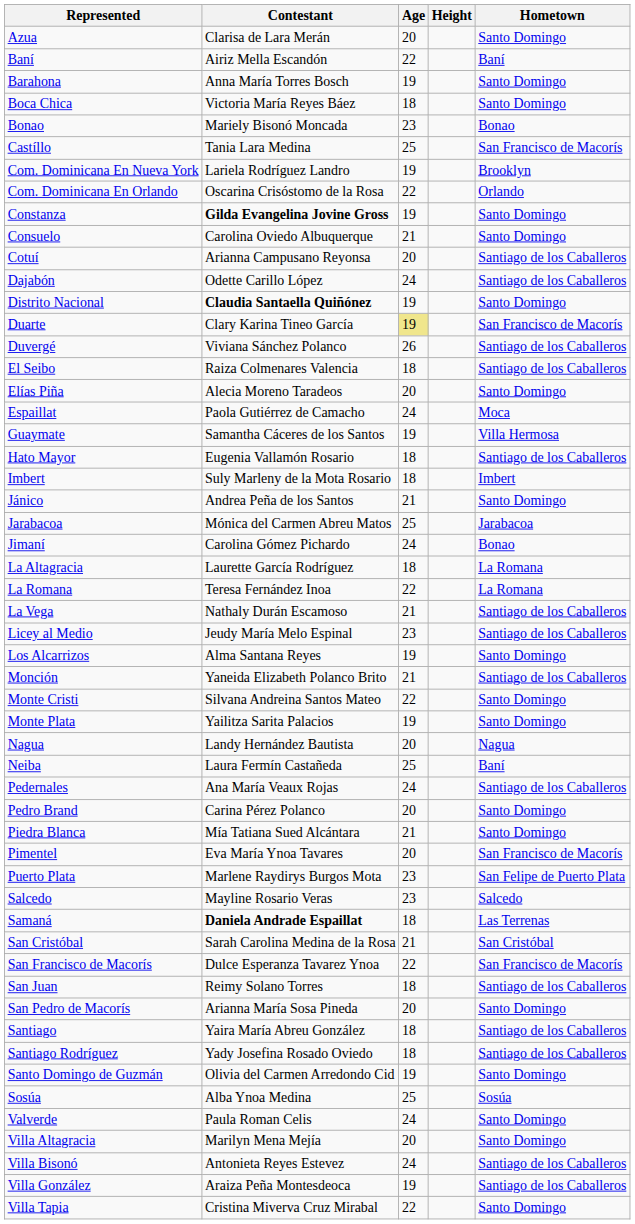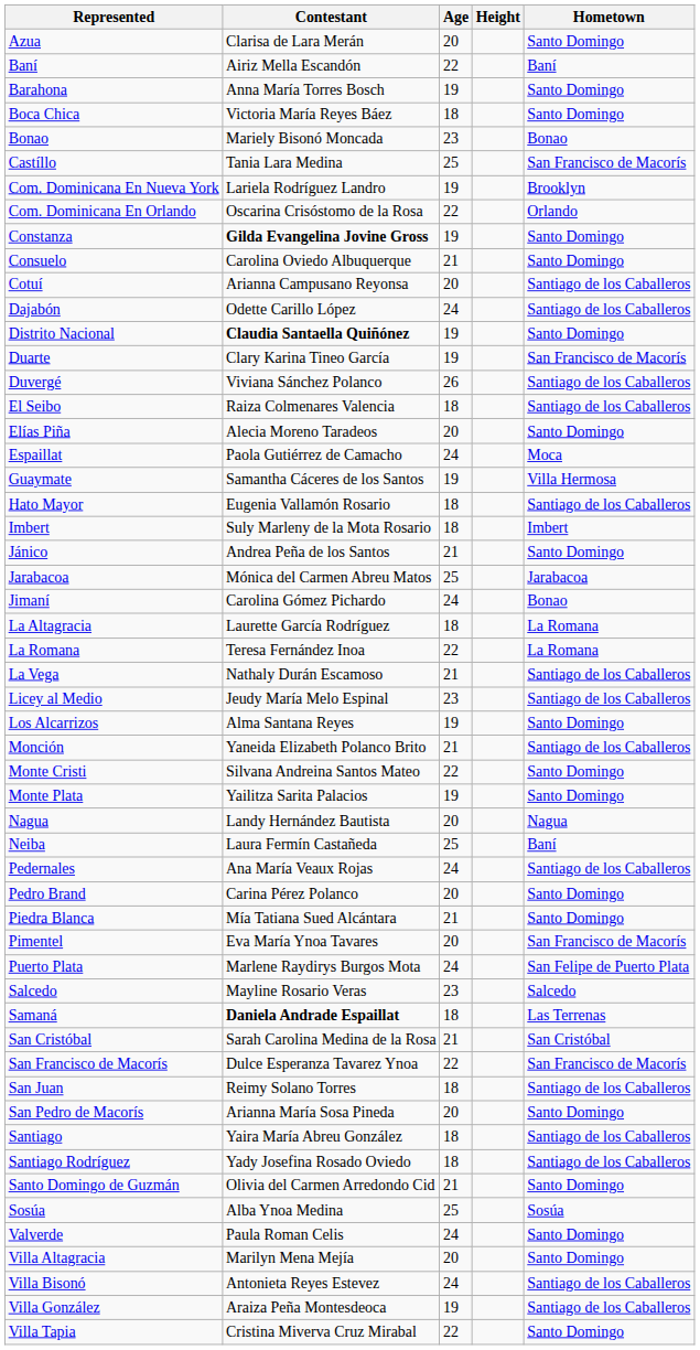 <table class="sortable wikitable">
 <tr>
 <th>Represented</th>
 <th>Contestant</th>
 <th>Age</th>
 <th>Height</th>
 <th>Hometown</th>
 </tr>
 <tr>
 <td><a href='#'>Azua</a></td>
 <td>Clarisa de Lara Merán</td>
 <td>20</td>
 <td></td>
 <td><a href='#'>Santo Domingo</a></td>
 </tr>
 <tr>
 <td><a href='#'>Baní</a></td>
 <td>Airiz Mella Escandón</td>
 <td>22</td>
 <td></td>
 <td><a href='#'>Baní</a></td>
 </tr>
 <tr>
 <td><a href='#'>Barahona</a></td>
 <td>Anna María Torres Bosch</td>
 <td>19</td>
 <td></td>
 <td><a href='#'>Santo Domingo</a></td>
 </tr>
 <tr>
 <td><a href='#'>Boca Chica</a></td>
 <td>Victoria María Reyes Báez</td>
 <td>18</td>
 <td></td>
 <td><a href='#'>Santo Domingo</a></td>
 </tr>
 <tr>
 <td><a href='#'>Bonao</a></td>
 <td>Mariely Bisonó Moncada</td>
 <td>23</td>
 <td></td>
 <td><a href='#'>Bonao</a></td>
 </tr>
 <tr>
 <td><a href='#'>Castíllo</a></td>
 <td>Tania Lara Medina</td>
 <td>25</td>
 <td></td>
 <td><a href='#'>San Francisco de Macorís</a></td>
 </tr>
 <tr>
 <td><a href='#'>Com. Dominicana En Nueva York</a></td>
 <td>Lariela Rodríguez Landro</td>
 <td>19</td>
 <td></td>
 <td><a href='#'>Brooklyn</a></td>
 </tr>
 <tr>
 <td><a href='#'>Com. Dominicana En Orlando</a></td>
 <td>Oscarina Crisóstomo de la Rosa</td>
 <td>22</td>
 <td></td>
 <td><a href='#'>Orlando</a></td>
 </tr>
 <tr>
 <td><a href='#'>Constanza</a></td>
 <td><strong>Gilda Evangelina Jovine Gross</strong></td>
 <td>19</td>
 <td></td>
 <td><a href='#'>Santo Domingo</a></td>
 </tr>
 <tr>
 <td><a href='#'>Consuelo</a></td>
 <td>Carolina Oviedo Albuquerque</td>
 <td>21</td>
 <td></td>
 <td><a href='#'>Santo Domingo</a></td>
 </tr>
 <tr>
 <td><a href='#'>Cotuí</a></td>
 <td>Arianna Campusano Reyonsa</td>
 <td>20</td>
 <td></td>
 <td><a href='#'>Santiago de los Caballeros</a></td>
 </tr>
 <tr>
 <td><a href='#'>Dajabón</a></td>
 <td>Odette Carillo López</td>
 <td>24</td>
 <td></td>
 <td><a href='#'>Santiago de los Caballeros</a></td>
 </tr>
 <tr>
 <td><a href='#'>Distrito Nacional</a></td>
 <td><strong>Claudia Santaella Quiñónez</strong></td>
 <td>19</td>
 <td></td>
 <td><a href='#'>Santo Domingo</a></td>
 </tr>
 <tr>
 <td><a href='#'>Duarte</a></td>
 <td>Clary Karina Tineo García</td>
-<td style="background: khaki;">19</td>
+<td>19</td>
 <td></td>
 <td><a href='#'>San Francisco de Macorís</a></td>
 </tr>
 <tr>
 <td><a href='#'>Duvergé</a></td>
 <td>Viviana Sánchez Polanco</td>
 <td>26</td>
 <td></td>
 <td><a href='#'>Santiago de los Caballeros</a></td>
 </tr>
 <tr>
 <td><a href='#'>El Seibo</a></td>
 <td>Raiza Colmenares Valencia</td>
 <td>18</td>
 <td></td>
 <td><a href='#'>Santiago de los Caballeros</a></td>
 </tr>
 <tr>
 <td><a href='#'>Elías Piña</a></td>
 <td>Alecia Moreno Taradeos</td>
 <td>20</td>
 <td></td>
 <td><a href='#'>Santo Domingo</a></td>
 </tr>
 <tr>
 <td><a href='#'>Espaillat</a></td>
 <td>Paola Gutiérrez de Camacho</td>
 <td>24</td>
 <td></td>
 <td><a href='#'>Moca</a></td>
 </tr>
 <tr>
 <td><a href='#'>Guaymate</a></td>
 <td>Samantha Cáceres de los Santos</td>
 <td>19</td>
 <td></td>
 <td><a href='#'>Villa Hermosa</a></td>
 </tr>
 <tr>
 <td><a href='#'>Hato Mayor</a></td>
 <td>Eugenia Vallamón Rosario</td>
 <td>18</td>
 <td></td>
 <td><a href='#'>Santiago de los Caballeros</a></td>
 </tr>
 <tr>
 <td><a href='#'>Imbert</a></td>
 <td>Suly Marleny de la Mota Rosario</td>
 <td>18</td>
 <td></td>
 <td><a href='#'>Imbert</a></td>
 </tr>
 <tr>
 <td><a href='#'>Jánico</a></td>
 <td>Andrea Peña de los Santos</td>
 <td>21</td>
 <td></td>
 <td><a href='#'>Santo Domingo</a></td>
 </tr>
 <tr>
 <td><a href='#'>Jarabacoa</a></td>
 <td>Mónica del Carmen Abreu Matos</td>
 <td>25</td>
 <td></td>
 <td><a href='#'>Jarabacoa</a></td>
 </tr>
 <tr>
 <td><a href='#'>Jimaní</a></td>
 <td>Carolina Gómez Pichardo</td>
 <td>24</td>
 <td></td>
 <td><a href='#'>Bonao</a></td>
 </tr>
 <tr>
 <td><a href='#'>La Altagracia</a></td>
 <td>Laurette García Rodríguez</td>
 <td>18</td>
 <td></td>
 <td><a href='#'>La Romana</a></td>
 </tr>
 <tr>
 <td><a href='#'>La Romana</a></td>
 <td>Teresa Fernández Inoa</td>
 <td>22</td>
 <td></td>
 <td><a href='#'>La Romana</a></td>
 </tr>
 <tr>
 <td><a href='#'>La Vega</a></td>
 <td>Nathaly Durán Escamoso</td>
 <td>21</td>
 <td></td>
 <td><a href='#'>Santiago de los Caballeros</a></td>
 </tr>
 <tr>
 <td><a href='#'>Licey al Medio</a></td>
 <td>Jeudy María Melo Espinal</td>
 <td>23</td>
 <td></td>
 <td><a href='#'>Santiago de los Caballeros</a></td>
 </tr>
 <tr>
 <td><a href='#'>Los Alcarrizos</a></td>
 <td>Alma Santana Reyes</td>
 <td>19</td>
 <td></td>
 <td><a href='#'>Santo Domingo</a></td>
 </tr>
 <tr>
 <td><a href='#'>Monción</a></td>
 <td>Yaneida Elizabeth Polanco Brito</td>
 <td>21</td>
 <td></td>
 <td><a href='#'>Santiago de los Caballeros</a></td>
 </tr>
 <tr>
 <td><a href='#'>Monte Cristi</a></td>
 <td>Silvana Andreina Santos Mateo</td>
 <td>22</td>
 <td></td>
 <td><a href='#'>Santo Domingo</a></td>
 </tr>
 <tr>
 <td><a href='#'>Monte Plata</a></td>
 <td>Yailitza Sarita Palacios</td>
 <td>19</td>
 <td></td>
 <td><a href='#'>Santo Domingo</a></td>
 </tr>
 <tr>
 <td><a href='#'>Nagua</a></td>
 <td>Landy Hernández Bautista</td>
 <td>20</td>
 <td></td>
 <td><a href='#'>Nagua</a></td>
 </tr>
 <tr>
 <td><a href='#'>Neiba</a></td>
 <td>Laura Fermín Castañeda</td>
 <td>25</td>
 <td></td>
 <td><a href='#'>Baní</a></td>
 </tr>
 <tr>
 <td><a href='#'>Pedernales</a></td>
 <td>Ana María Veaux Rojas</td>
 <td>24</td>
 <td></td>
 <td><a href='#'>Santiago de los Caballeros</a></td>
 </tr>
 <tr>
 <td><a href='#'>Pedro Brand</a></td>
 <td>Carina Pérez Polanco</td>
 <td>20</td>
 <td></td>
 <td><a href='#'>Santo Domingo</a></td>
 </tr>
 <tr>
 <td><a href='#'>Piedra Blanca</a></td>
 <td>Mía Tatiana Sued Alcántara</td>
 <td>21</td>
 <td></td>
 <td><a href='#'>Santo Domingo</a></td>
 </tr>
 <tr>
 <td><a href='#'>Pimentel</a></td>
 <td>Eva María Ynoa Tavares</td>
 <td>20</td>
 <td></td>
 <td><a href='#'>San Francisco de Macorís</a></td>
 </tr>
 <tr>
 <td><a href='#'>Puerto Plata</a></td>
 <td>Marlene Raydirys Burgos Mota</td>
-<td>23</td>
+<td>24</td>
 <td></td>
 <td><a href='#'>San Felipe de Puerto Plata</a></td>
 </tr>
 <tr>
 <td><a href='#'>Salcedo</a></td>
 <td>Mayline Rosario Veras</td>
 <td>23</td>
 <td></td>
 <td><a href='#'>Salcedo</a></td>
 </tr>
 <tr>
 <td><a href='#'>Samaná</a></td>
 <td><strong>Daniela Andrade Espaillat</strong></td>
 <td>18</td>
 <td></td>
 <td><a href='#'>Las Terrenas</a></td>
 </tr>
 <tr>
 <td><a href='#'>San Cristóbal</a></td>
 <td>Sarah Carolina Medina de la Rosa</td>
 <td>21</td>
 <td></td>
 <td><a href='#'>San Cristóbal</a></td>
 </tr>
 <tr>
 <td><a href='#'>San Francisco de Macorís</a></td>
 <td>Dulce Esperanza Tavarez Ynoa</td>
 <td>22</td>
 <td></td>
 <td><a href='#'>San Francisco de Macorís</a></td>
 </tr>
 <tr>
 <td><a href='#'>San Juan</a></td>
 <td>Reimy Solano Torres</td>
 <td>18</td>
 <td></td>
 <td><a href='#'>Santiago de los Caballeros</a></td>
 </tr>
 <tr>
 <td><a href='#'>San Pedro de Macorís</a></td>
 <td>Arianna María Sosa Pineda</td>
 <td>20</td>
 <td></td>
 <td><a href='#'>Santo Domingo</a></td>
 </tr>
 <tr>
 <td><a href='#'>Santiago</a></td>
 <td>Yaira María Abreu González</td>
 <td>18</td>
 <td></td>
 <td><a href='#'>Santiago de los Caballeros</a></td>
 </tr>
 <tr>
 <td><a href='#'>Santiago Rodríguez</a></td>
 <td>Yady Josefina Rosado Oviedo</td>
 <td>18</td>
 <td></td>
 <td><a href='#'>Santiago de los Caballeros</a></td>
 </tr>
 <tr>
 <td><a href='#'>Santo Domingo de Guzmán</a></td>
 <td>Olivia del Carmen Arredondo Cid</td>
-<td>19</td>
+<td>21</td>
 <td></td>
 <td><a href='#'>Santo Domingo</a></td>
 </tr>
 <tr>
 <td><a href='#'>Sosúa</a></td>
 <td>Alba Ynoa Medina</td>
 <td>25</td>
 <td></td>
 <td><a href='#'>Sosúa</a></td>
 </tr>
 <tr>
 <td><a href='#'>Valverde</a></td>
 <td>Paula Roman Celis</td>
 <td>24</td>
 <td></td>
 <td><a href='#'>Santo Domingo</a></td>
 </tr>
 <tr>
 <td><a href='#'>Villa Altagracia</a></td>
 <td>Marilyn Mena Mejía</td>
 <td>20</td>
 <td></td>
 <td><a href='#'>Santo Domingo</a></td>
 </tr>
 <tr>
 <td><a href='#'>Villa Bisonó</a></td>
 <td>Antonieta Reyes Estevez</td>
 <td>24</td>
 <td></td>
 <td><a href='#'>Santiago de los Caballeros</a></td>
 </tr>
 <tr>
 <td><a href='#'>Villa González</a></td>
 <td>Araiza Peña Montesdeoca</td>
 <td>19</td>
 <td></td>
 <td><a href='#'>Santiago de los Caballeros</a></td>
 </tr>
 <tr>
 <td><a href='#'>Villa Tapia</a></td>
 <td>Cristina Miverva Cruz Mirabal</td>
 <td>22</td>
 <td></td>
 <td><a href='#'>Santo Domingo</a></td>
 </tr>
 </table>
